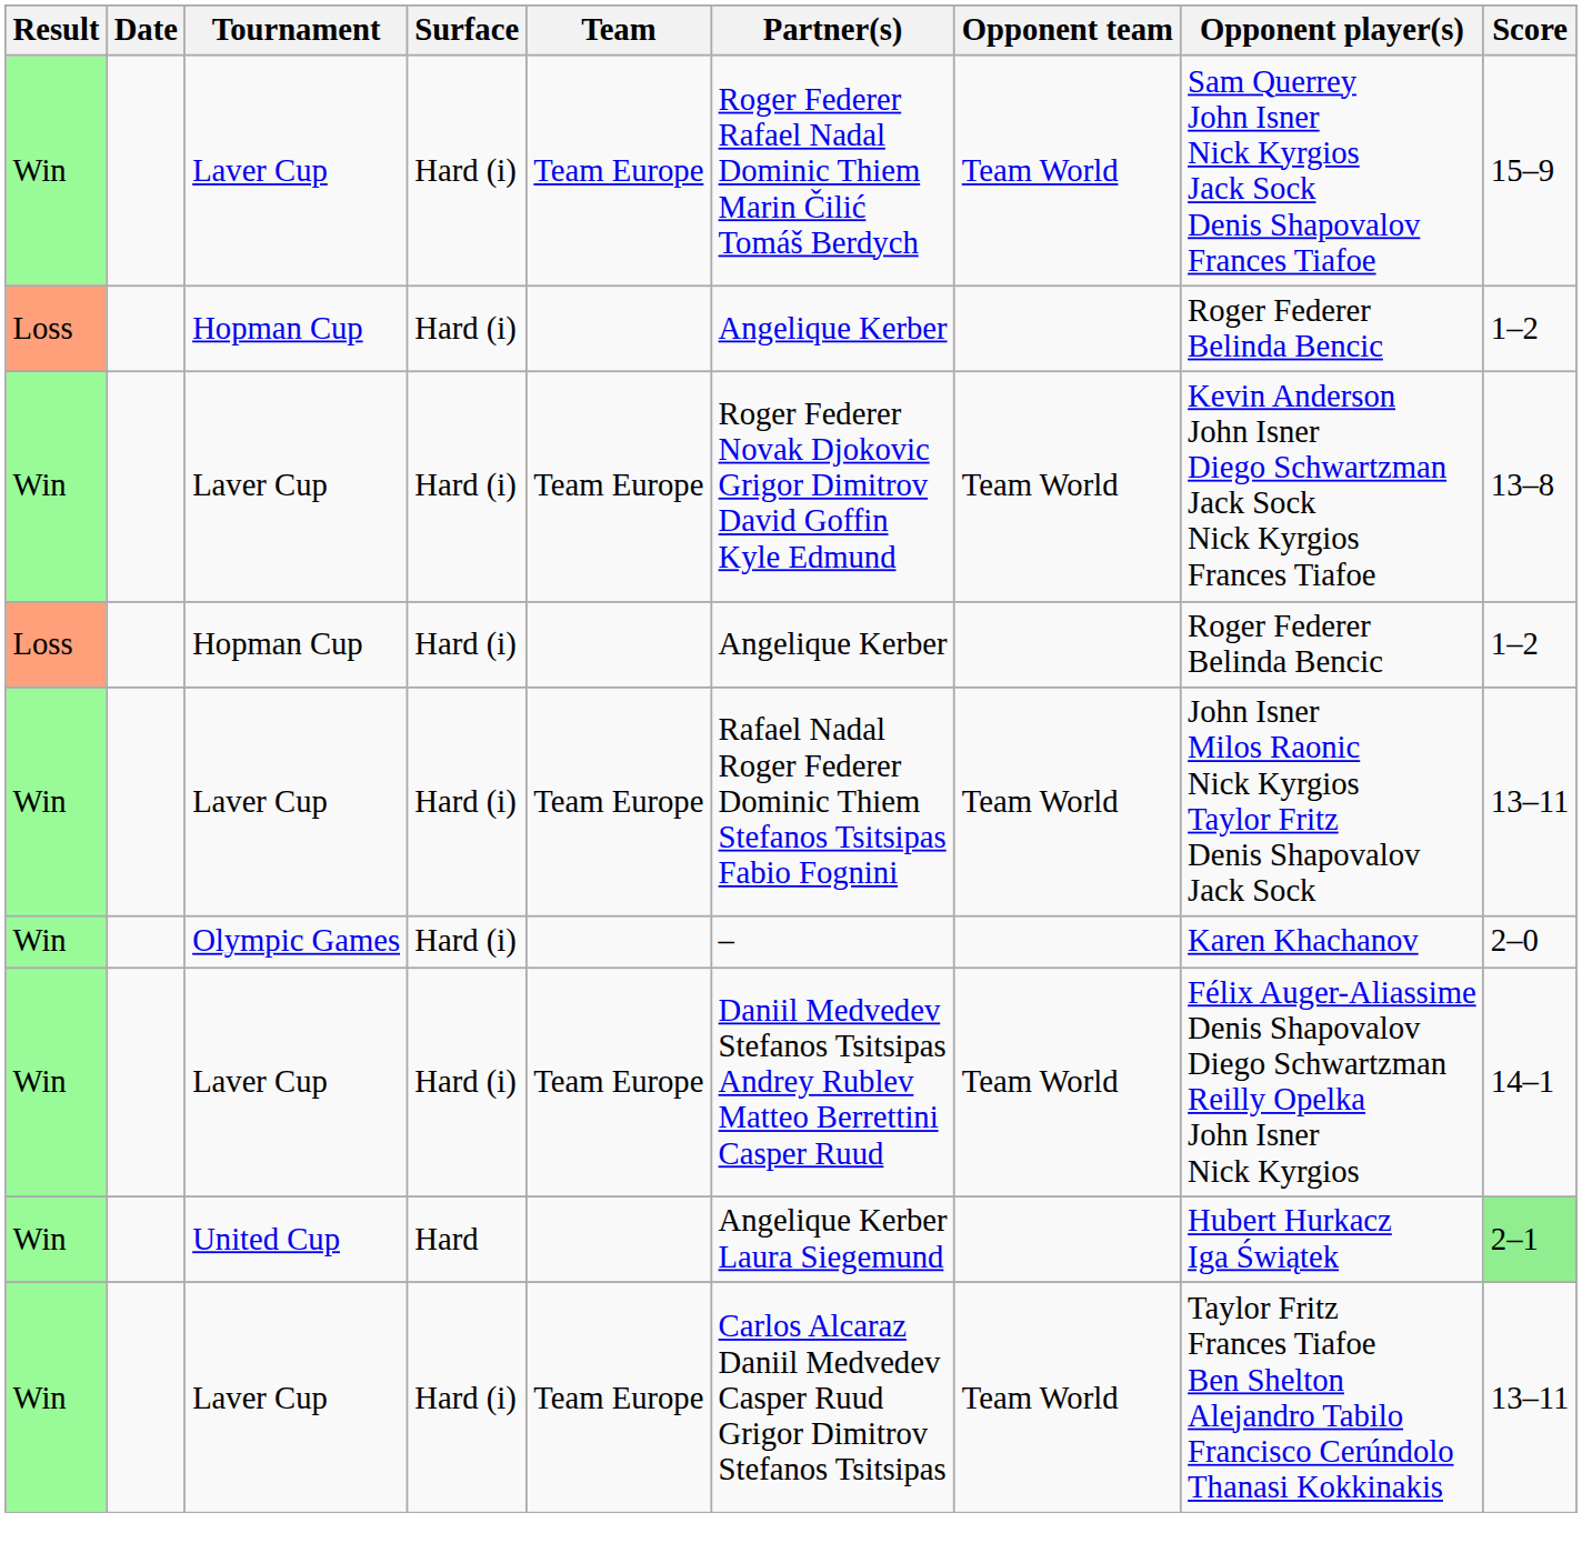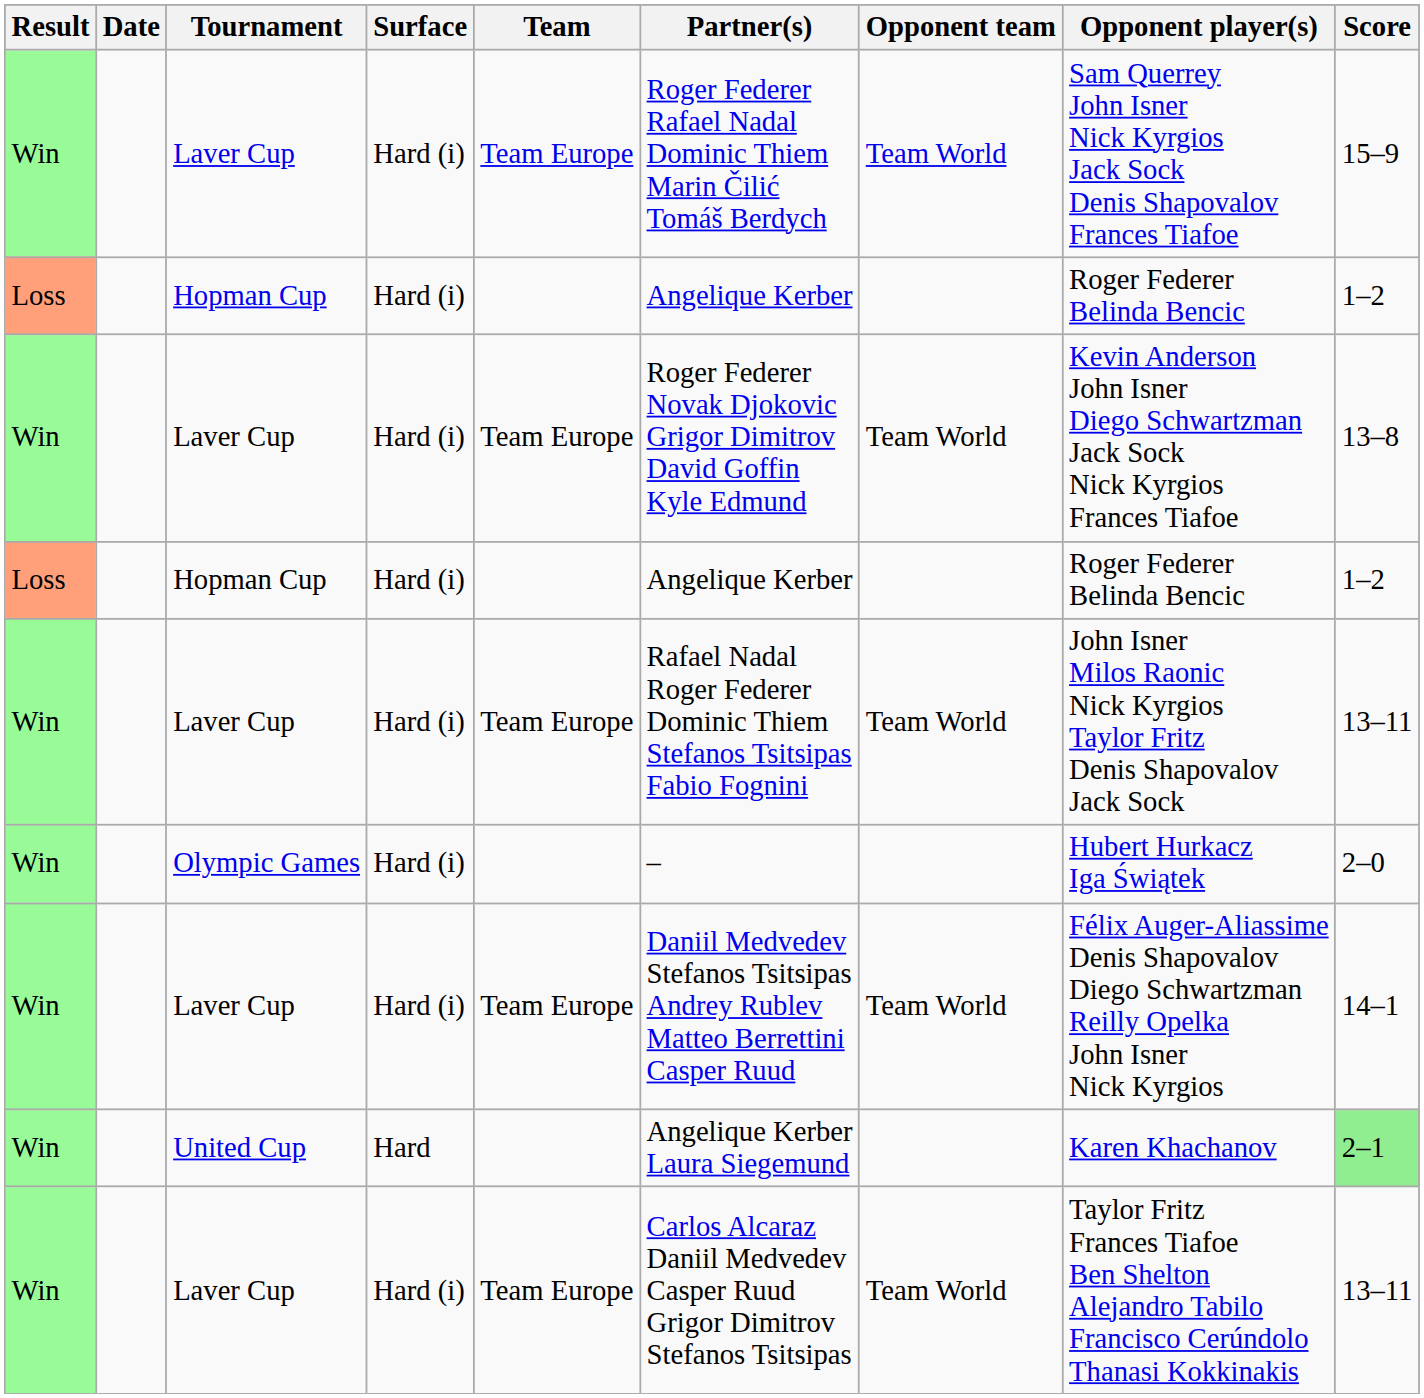 <table class="wikitable nowrap">
 <tr>
 <th>Result</th>
 <th>Date</th>
 <th>Tournament</th>
 <th>Surface</th>
 <th>Team</th>
 <th>Partner(s)</th>
 <th>Opponent team</th>
 <th>Opponent player(s)</th>
 <th>Score</th>
 </tr>
 <tr>
 <td bgcolor=98fb98>Win</td>
 <td><a href='#'></a></td>
 <td><a href='#'>Laver Cup</a></td>
 <td>Hard (i)</td>
 <td> <a href='#'>Team Europe</a></td>
 <td><a href='#'>Roger Federer</a><br><a href='#'>Rafael Nadal</a><br><a href='#'>Dominic Thiem</a><br><a href='#'>Marin Čilić</a><br><a href='#'>Tomáš Berdych</a></td>
 <td> <a href='#'>Team World</a></td>
 <td><a href='#'>Sam Querrey</a><br><a href='#'>John Isner</a><br><a href='#'>Nick Kyrgios</a><br><a href='#'>Jack Sock</a><br><a href='#'>Denis Shapovalov</a><br><a href='#'>Frances Tiafoe</a></td>
 <td>15–9</td>
 </tr>
 <tr>
 <td bgcolor=ffa07a>Loss</td>
 <td><a href='#'></a></td>
 <td><a href='#'>Hopman Cup</a></td>
 <td>Hard (i)</td>
 <td></td>
 <td><a href='#'>Angelique Kerber</a></td>
 <td></td>
 <td>Roger Federer<br><a href='#'>Belinda Bencic</a></td>
 <td>1–2</td>
 </tr>
 <tr>
 <td bgcolor=98fb98>Win</td>
 <td><a href='#'></a></td>
 <td>Laver Cup</td>
 <td>Hard (i)</td>
 <td> Team Europe</td>
 <td>Roger Federer<br><a href='#'>Novak Djokovic</a><br><a href='#'>Grigor Dimitrov</a><br><a href='#'>David Goffin</a><br><a href='#'>Kyle Edmund</a></td>
 <td> Team World</td>
 <td><a href='#'>Kevin Anderson</a><br>John Isner<br><a href='#'>Diego Schwartzman</a><br>Jack Sock<br>Nick Kyrgios<br>Frances Tiafoe</td>
 <td>13–8</td>
 </tr>
 <tr>
 <td bgcolor=ffa07a>Loss</td>
 <td><a href='#'></a></td>
 <td>Hopman Cup</td>
 <td>Hard (i)</td>
 <td></td>
 <td>Angelique Kerber</td>
 <td></td>
 <td>Roger Federer<br>Belinda Bencic</td>
 <td>1–2</td>
 </tr>
 <tr>
 <td bgcolor=98fb98>Win</td>
 <td><a href='#'></a></td>
 <td>Laver Cup</td>
 <td>Hard (i)</td>
 <td> Team Europe</td>
 <td>Rafael Nadal<br>Roger Federer<br>Dominic Thiem<br><a href='#'>Stefanos Tsitsipas</a><br><a href='#'>Fabio Fognini</a></td>
 <td> Team World</td>
 <td>John Isner<br><a href='#'>Milos Raonic</a><br>Nick Kyrgios<br><a href='#'>Taylor Fritz</a><br>Denis Shapovalov<br>Jack Sock</td>
 <td>13–11</td>
 </tr>
 <tr>
 <td bgcolor=98fb98>Win</td>
 <td><a href='#'></a></td>
 <td><a href='#'>Olympic Games</a></td>
 <td>Hard (i)</td>
 <td></td>
 <td>–</td>
 <td></td>
-<td><a href='#'>Karen Khachanov</a></td>
+<td><a href='#'>Hubert Hurkacz</a><br><a href='#'>Iga Świątek</a></td>
 <td>2–0</td>
 </tr>
 <tr>
 <td bgcolor=98fb98>Win</td>
 <td><a href='#'></a></td>
 <td>Laver Cup</td>
 <td>Hard (i)</td>
 <td> Team Europe</td>
 <td><a href='#'>Daniil Medvedev</a><br>Stefanos Tsitsipas<br><a href='#'>Andrey Rublev</a><br><a href='#'>Matteo Berrettini</a><br><a href='#'>Casper Ruud</a></td>
 <td> Team World</td>
 <td><a href='#'>Félix Auger-Aliassime</a><br>Denis Shapovalov<br>Diego Schwartzman<br><a href='#'>Reilly Opelka</a><br>John Isner<br>Nick Kyrgios</td>
 <td>14–1</td>
 </tr>
 <tr>
 <td bgcolor=98fb98>Win</td>
 <td><a href='#'></a></td>
 <td><a href='#'>United Cup</a></td>
 <td>Hard</td>
 <td></td>
 <td>Angelique Kerber<br><a href='#'>Laura Siegemund</a></td>
 <td></td>
-<td><a href='#'>Hubert Hurkacz</a><br><a href='#'>Iga Świątek</a></td>
+<td><a href='#'>Karen Khachanov</a></td>
 <td style="background: lightgreen;">2–1</td>
 </tr>
 <tr>
 <td bgcolor=98fb98>Win</td>
 <td><a href='#'></a></td>
 <td>Laver Cup</td>
 <td>Hard (i)</td>
 <td> Team Europe</td>
 <td><a href='#'>Carlos Alcaraz</a><br>Daniil Medvedev<br>Casper Ruud<br>Grigor Dimitrov<br>Stefanos Tsitsipas</td>
 <td> Team World</td>
 <td>Taylor Fritz<br>Frances Tiafoe<br><a href='#'>Ben Shelton</a><br><a href='#'>Alejandro Tabilo</a><br><a href='#'>Francisco Cerúndolo</a><br><a href='#'>Thanasi Kokkinakis</a></td>
 <td>13–11</td>
 </tr>
 </table>
